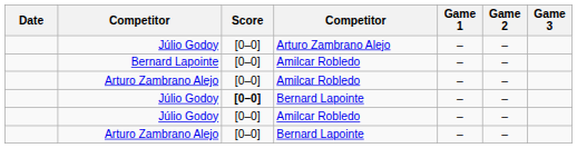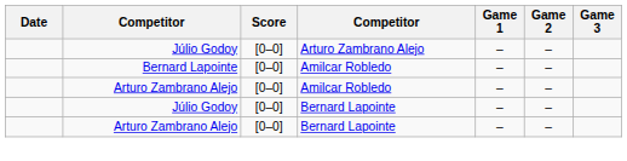 <table class="wikitable" style="text-align:center; font-size:90% ">
 <tr>
 <th width="60">Date</th>
 <th align="right" width="200">Competitor</th>
 <th width="60">Score</th>
 <th align="left" width="200">Competitor</th>
 <th width="50">Game 1</th>
 <th width="50">Game 2</th>
 <th width="50">Game 3</th>
 </tr>
 <tr>
 <td></td>
 <td align="right"><a href='#'>Júlio Godoy</a> </td>
 <td align="center">[0–0]</td>
 <td align="left"> <a href='#'>Arturo Zambrano Alejo</a></td>
 <td>–</td>
 <td>–</td>
 <td></td>
 </tr>
 <tr>
 <td></td>
 <td align="right"><a href='#'>Bernard Lapointe</a> </td>
 <td align="center">[0–0]</td>
 <td align="left"> <a href='#'>Amilcar Robledo</a></td>
 <td>–</td>
 <td>–</td>
 <td></td>
 </tr>
 <tr>
 <td></td>
 <td align="right"><a href='#'>Arturo Zambrano Alejo</a> </td>
 <td align="center">[0–0]</td>
 <td align="left"> <a href='#'>Amilcar Robledo</a></td>
 <td>–</td>
 <td>–</td>
 <td></td>
 </tr>
 <tr>
 <td></td>
 <td align="right"><a href='#'>Júlio Godoy</a> </td>
-<td align="center"><strong>[0–0]</strong></td>
+<td align="center">[0–0]</td>
 <td align="left"> <a href='#'>Bernard Lapointe</a></td>
-<td>–</td>
-<td>–</td>
-<td></td>
-</tr>
-<tr>
-<td></td>
-<td align="right"><a href='#'>Júlio Godoy</a> </td>
-<td align="center">[0–0]</td>
-<td align="left"> <a href='#'>Amilcar Robledo</a></td>
 <td>–</td>
 <td>–</td>
 <td></td>
 </tr>
 <tr>
 <td></td>
 <td align="right"><a href='#'>Arturo Zambrano Alejo</a> </td>
 <td align="center">[0–0]</td>
 <td align="left"> <a href='#'>Bernard Lapointe</a></td>
 <td>–</td>
 <td>–</td>
 <td></td>
 </tr>
 </table>
